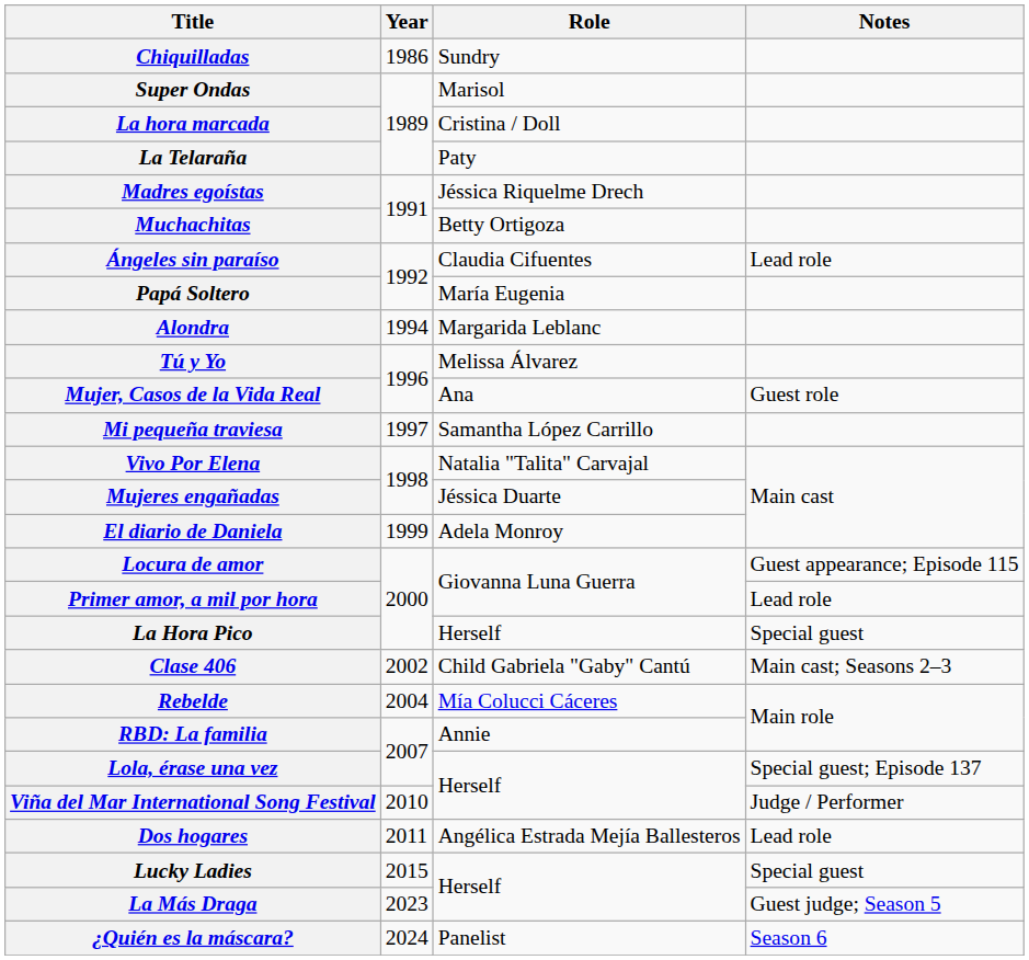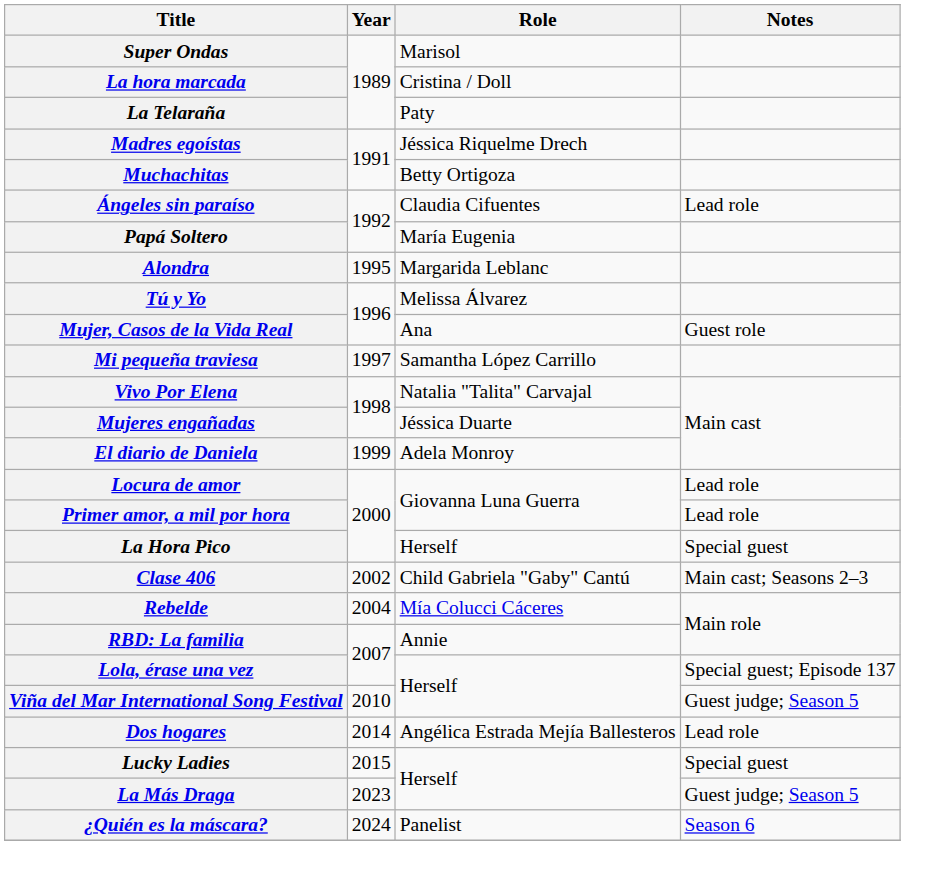 <table class="wikitable plainrowheaders" style="margin-right: 0;">
 <tr>
 <th scope="col">Title</th>
 <th scope="col">Year</th>
 <th scope="col">Role</th>
 <th scope="col">Notes</th>
-</tr>
-<tr>
-<th scope=row><em><a href='#'>Chiquilladas</a></em></th>
-<td>1986</td>
-<td>Sundry</td>
-<td></td>
 </tr>
 <tr>
 <th scope=row><em>Super Ondas</em></th>
 <td rowspan=3>1989</td>
 <td>Marisol</td>
 <td></td>
 </tr>
 <tr>
 <th scope=row><em><a href='#'>La hora marcada</a></em></th>
 <td>Cristina / Doll</td>
 <td></td>
 </tr>
 <tr>
 <th scope=row><em>La Telaraña</em></th>
 <td>Paty</td>
 <td></td>
 </tr>
 <tr>
 <th scope=row><em><a href='#'>Madres egoístas</a></em></th>
 <td rowspan=2>1991</td>
 <td>Jéssica Riquelme Drech</td>
 <td></td>
 </tr>
 <tr>
 <th scope=row><em><a href='#'>Muchachitas</a></em></th>
 <td>Betty Ortigoza</td>
 <td></td>
 </tr>
 <tr>
 <th scope=row><em><a href='#'>Ángeles sin paraíso</a></em></th>
 <td rowspan=2>1992</td>
 <td>Claudia Cifuentes</td>
 <td>Lead role</td>
 </tr>
 <tr>
 <th scope=row><em>Papá Soltero</em></th>
 <td>María Eugenia</td>
 <td></td>
 </tr>
 <tr>
 <th scope=row><em><a href='#'>Alondra</a></em></th>
-<td>1994</td>
+<td>1995</td>
 <td>Margarida Leblanc</td>
 <td></td>
 </tr>
 <tr>
 <th scope=row><em><a href='#'>Tú y Yo</a></em></th>
 <td rowspan=2>1996</td>
 <td>Melissa Álvarez</td>
 <td></td>
 </tr>
 <tr>
 <th scope=row><em><a href='#'>Mujer, Casos de la Vida Real</a></em></th>
 <td>Ana</td>
 <td>Guest role</td>
 </tr>
 <tr>
 <th scope=row><em><a href='#'>Mi pequeña traviesa</a></em></th>
 <td>1997</td>
 <td>Samantha López Carrillo</td>
 <td></td>
 </tr>
 <tr>
 <th scope=row><em><a href='#'>Vivo Por Elena</a></em></th>
 <td rowspan=2>1998</td>
 <td>Natalia "Talita" Carvajal</td>
 <td rowspan="3">Main cast</td>
 </tr>
 <tr>
 <th scope=row><em><a href='#'>Mujeres engañadas</a></em></th>
 <td>Jéssica Duarte</td>
 </tr>
 <tr>
 <th scope=row><em><a href='#'>El diario de Daniela</a></em></th>
 <td>1999</td>
 <td>Adela Monroy</td>
 </tr>
 <tr>
 <th scope=row><em><a href='#'>Locura de amor</a></em></th>
 <td rowspan=3>2000</td>
 <td rowspan=2>Giovanna Luna Guerra</td>
-<td>Guest appearance; Episode 115</td>
+<td>Lead role</td>
 </tr>
 <tr>
 <th scope=row><em><a href='#'>Primer amor, a mil por hora</a></em></th>
 <td>Lead role</td>
 </tr>
 <tr>
 <th scope=row><em>La Hora Pico</em></th>
 <td>Herself</td>
 <td>Special guest</td>
 </tr>
 <tr>
 <th scope=row><em><a href='#'>Clase 406</a></em></th>
 <td>2002</td>
 <td>Child Gabriela "Gaby" Cantú</td>
 <td>Main cast; Seasons 2–3</td>
 </tr>
 <tr>
 <th scope=row><em><a href='#'>Rebelde</a></em></th>
 <td>2004</td>
 <td><a href='#'>Mía Colucci Cáceres</a></td>
 <td rowspan="2">Main role</td>
 </tr>
 <tr>
 <th scope=row><em><a href='#'>RBD: La familia</a></em></th>
 <td rowspan=2>2007</td>
 <td>Annie</td>
 </tr>
 <tr>
 <th scope=row><em><a href='#'>Lola, érase una vez</a></em></th>
 <td rowspan="2">Herself</td>
 <td>Special guest; Episode 137</td>
 </tr>
 <tr ´>
 <th scope=row><em><a href='#'>Viña del Mar International Song Festival</a></em></th>
 <td>2010</td>
-<td>Judge / Performer</td>
+<td>Guest judge; <a href='#'>Season 5</a></td>
 </tr>
 <tr>
 <th scope=row><em><a href='#'>Dos hogares</a></em></th>
-<td>2011</td>
+<td>2014</td>
 <td>Angélica Estrada Mejía Ballesteros</td>
 <td>Lead role</td>
 </tr>
 <tr>
 <th scope=row><em>Lucky Ladies</em></th>
 <td>2015</td>
 <td rowspan="2">Herself</td>
 <td>Special guest</td>
 </tr>
 <tr>
 <th scope=row><em><a href='#'>La Más Draga</a></em></th>
 <td>2023</td>
 <td>Guest judge; <a href='#'>Season 5</a></td>
 </tr>
 <tr>
 <th scope=row><em><a href='#'>¿Quién es la máscara?</a></em></th>
 <td>2024</td>
 <td>Panelist</td>
 <td><a href='#'>Season 6</a></td>
 </tr>
 <tr>
 </tr>
 </table>
